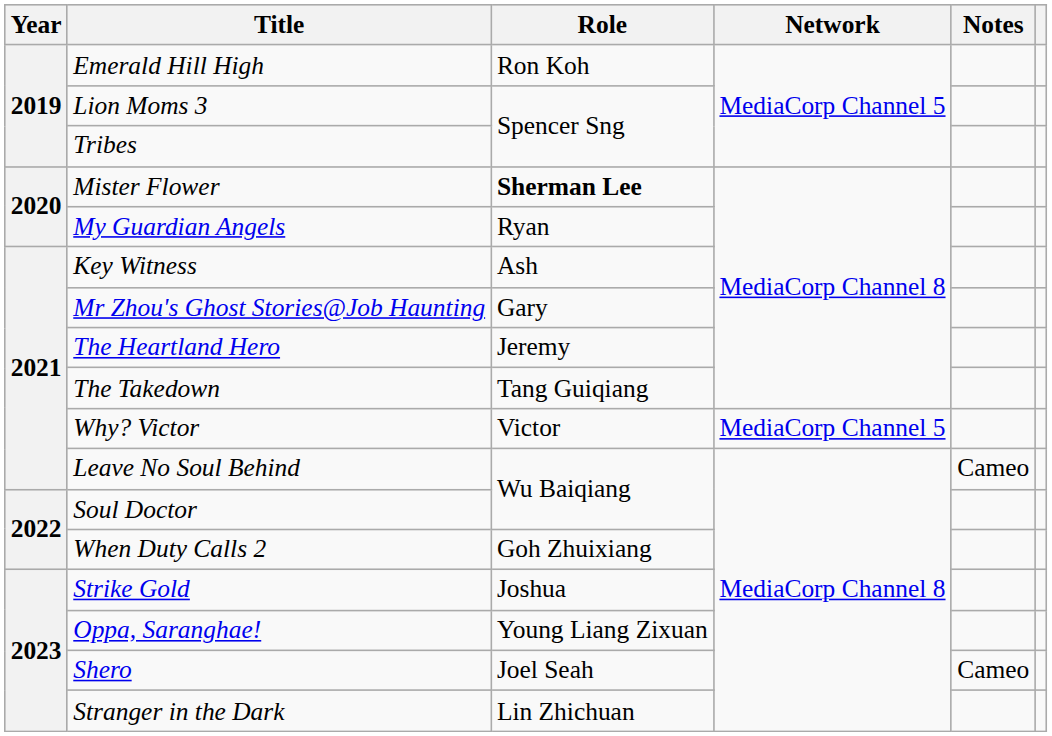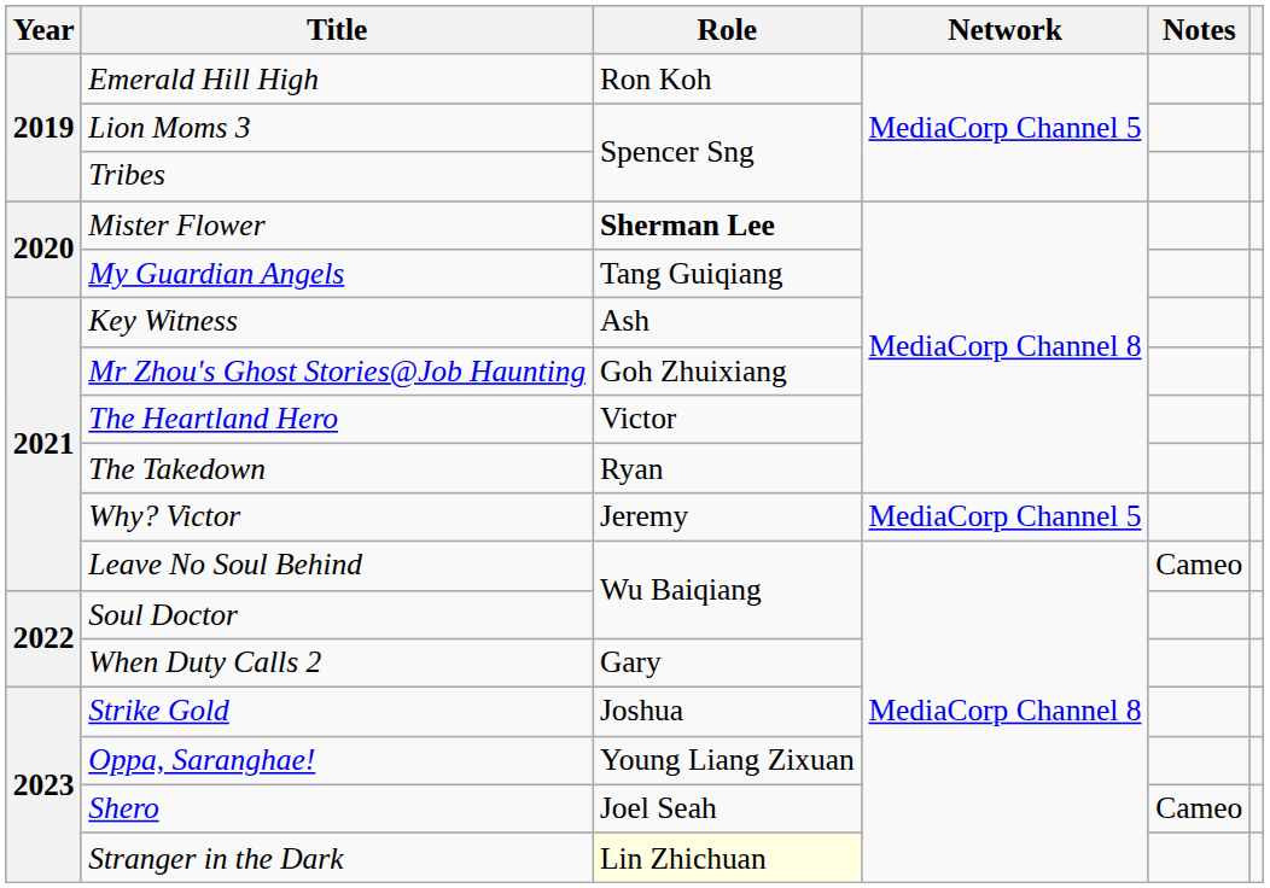 <table class="wikitable sortable plainrowheaders">
 <tr>
 <th scope="col">Year</th>
 <th scope="col">Title</th>
 <th scope="col">Role</th>
 <th scope="col">Network</th>
 <th scope="col" class="unsortable">Notes</th>
 <th scope="col" class="unsortable"></th>
 </tr>
 <tr>
 <th scope="row" rowspan="3">2019</th>
 <td><em>Emerald Hill High</em></td>
 <td>Ron Koh</td>
 <td rowspan="3"><a href='#'>MediaCorp Channel 5</a></td>
 <td></td>
 <td></td>
 </tr>
 <tr>
 <td><em>Lion Moms 3</em></td>
 <td rowspan="2">Spencer Sng</td>
 <td></td>
 <td></td>
 </tr>
 <tr>
 <td><em>Tribes</em></td>
 <td></td>
 <td></td>
 </tr>
 <tr>
 <th scope="row" rowspan="2">2020</th>
 <td><em>Mister Flower</em></td>
 <td><strong>Sherman Lee</strong></td>
 <td rowspan="6"><a href='#'>MediaCorp Channel 8</a></td>
 <td></td>
 <td></td>
 </tr>
 <tr>
 <td><em><a href='#'>My Guardian Angels</a></em></td>
-<td>Ryan</td>
+<td>Tang Guiqiang</td>
 <td></td>
 <td></td>
 </tr>
 <tr>
 <th scope="row" rowspan="6">2021</th>
 <td><em>Key Witness</em></td>
 <td>Ash</td>
 <td></td>
 <td></td>
 </tr>
 <tr>
 <td><em><a href='#'>Mr Zhou's Ghost Stories@Job Haunting</a></em></td>
-<td>Gary</td>
+<td>Goh Zhuixiang</td>
 <td></td>
 <td></td>
 </tr>
 <tr>
 <td><em><a href='#'>The Heartland Hero</a></em></td>
-<td>Jeremy</td>
+<td>Victor</td>
 <td></td>
 <td></td>
 </tr>
 <tr>
 <td><em>The Takedown </em></td>
-<td>Tang Guiqiang</td>
+<td>Ryan</td>
 <td></td>
 <td></td>
 </tr>
 <tr>
 <td><em>Why? Victor</em></td>
-<td>Victor</td>
+<td>Jeremy</td>
 <td><a href='#'>MediaCorp Channel 5</a></td>
 <td></td>
 <td></td>
 </tr>
 <tr>
 <td><em>Leave No Soul Behind</em></td>
 <td rowspan="2">Wu Baiqiang</td>
 <td rowspan="7"><a href='#'>MediaCorp Channel 8</a></td>
 <td>Cameo</td>
 <td></td>
 </tr>
 <tr>
 <th scope="row" rowspan="2">2022</th>
 <td><em>Soul Doctor </em></td>
 <td></td>
 <td></td>
 </tr>
 <tr>
 <td><em>When Duty Calls 2</em></td>
-<td>Goh Zhuixiang</td>
+<td>Gary</td>
 <td></td>
 <td></td>
 </tr>
 <tr>
 <th scope="row" rowspan="4">2023</th>
 <td><em><a href='#'>Strike Gold</a></em></td>
 <td>Joshua</td>
 <td></td>
 <td></td>
 </tr>
 <tr>
 <td><em><a href='#'>Oppa, Saranghae!</a></em></td>
 <td>Young Liang Zixuan</td>
 <td></td>
 <td></td>
 </tr>
 <tr>
 <td><em><a href='#'>Shero</a></em></td>
 <td>Joel Seah</td>
 <td>Cameo</td>
 <td></td>
 </tr>
 <tr>
 <td><em>Stranger in the Dark</em></td>
-<td>Lin Zhichuan</td>
+<td style="background: lightyellow;">Lin Zhichuan</td>
 <td></td>
 <td></td>
 </tr>
 </table>
